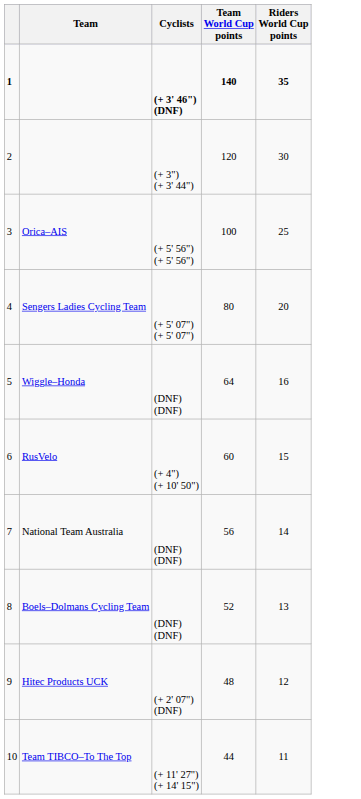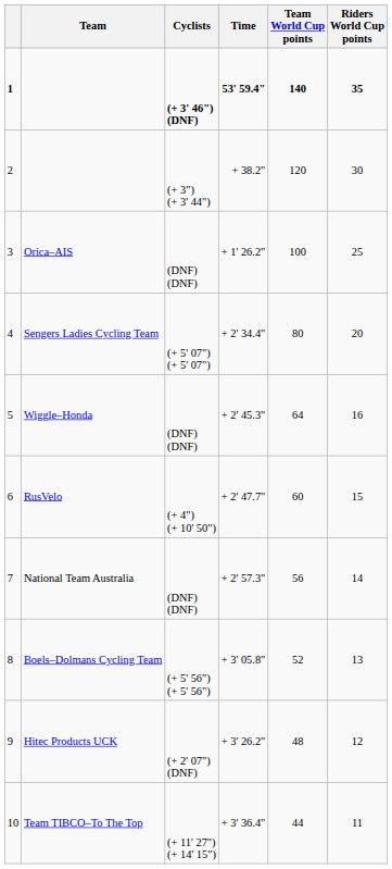 <table class="wikitable">
 <tr style="background:#ccccff;">
 <th></th>
 <th>Team</th>
 <th>Cyclists</th>
+<th>Time</th>
 <th>Team<br><a href='#'>World Cup</a><br>points</th>
 <th>Riders<br>World Cup<br>points</th>
 </tr>
 <tr>
 <td><strong>1</strong></td>
 <td><strong></strong></td>
 <td><strong><br><br><br><br> (+ 3' 46")<br> (DNF)</strong></td>
+<td align="right"><strong>53' 59.4"</strong></td>
 <td align="center"><strong>140</strong></td>
 <td align="center"><strong>35</strong></td>
 </tr>
 <tr>
 <td>2</td>
 <td></td>
 <td><br><br><br><br> (+ 3")<br> (+ 3' 44")</td>
+<td align="right">+ 38.2"</td>
 <td align="center">120</td>
 <td align="center">30</td>
 </tr>
 <tr>
 <td>3</td>
 <td><a href='#'>Orica–AIS</a></td>
-<td><br><br><br><br> (+ 5' 56")<br> (+ 5' 56")</td>
+<td><br><br><br><br> (DNF)<br> (DNF)</td>
+<td align="right">+ 1' 26.2"</td>
 <td align="center">100</td>
 <td align="center">25</td>
 </tr>
 <tr>
 <td>4</td>
 <td><a href='#'>Sengers Ladies Cycling Team</a></td>
 <td><br><br><br><br> (+ 5' 07")<br> (+ 5' 07")</td>
+<td align="right">+ 2' 34.4"</td>
 <td align="center">80</td>
 <td align="center">20</td>
 </tr>
 <tr>
 <td>5</td>
 <td><a href='#'>Wiggle–Honda</a></td>
 <td><br><br><br><br> (DNF)<br> (DNF)</td>
+<td align="right">+ 2' 45.3"</td>
 <td align="center">64</td>
 <td align="center">16</td>
 </tr>
 <tr>
 <td>6</td>
 <td><a href='#'>RusVelo</a></td>
 <td><br><br><br><br> (+ 4")<br> (+ 10' 50")</td>
+<td align="right">+ 2' 47.7"</td>
 <td align="center">60</td>
 <td align="center">15</td>
 </tr>
 <tr>
 <td>7</td>
 <td>National Team Australia</td>
 <td><br><br><br><br> (DNF)<br> (DNF)</td>
+<td align="right">+ 2' 57.3"</td>
 <td align="center">56</td>
 <td align="center">14</td>
 </tr>
 <tr>
 <td>8</td>
 <td><a href='#'>Boels–Dolmans Cycling Team</a></td>
-<td><br><br><br><br> (DNF)<br> (DNF)</td>
+<td><br><br><br><br> (+ 5' 56")<br> (+ 5' 56")</td>
+<td align="right">+ 3' 05.8"</td>
 <td align="center">52</td>
 <td align="center">13</td>
 </tr>
 <tr>
 <td>9</td>
 <td><a href='#'>Hitec Products UCK</a></td>
 <td><br><br><br><br> (+ 2' 07")<br> (DNF)</td>
+<td align="right">+ 3' 26.2"</td>
 <td align="center">48</td>
 <td align="center">12</td>
 </tr>
 <tr>
 <td>10</td>
 <td><a href='#'>Team TIBCO–To The Top</a></td>
 <td><br><br><br><br> (+ 11' 27")<br> (+ 14' 15")</td>
+<td align="right">+ 3' 36.4"</td>
 <td align="center">44</td>
 <td align="center">11</td>
 </tr>
 </table>
